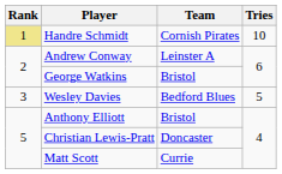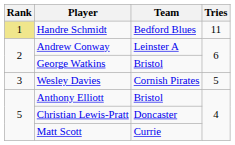 <table class="wikitable">
 <tr>
 <th>Rank</th>
 <th>Player</th>
 <th>Team</th>
 <th>Tries</th>
 </tr>
 <tr>
 <td rowspan=1 align=center style="background: khaki;">1</td>
 <td><a href='#'>Handre Schmidt</a></td>
-<td> <a href='#'>Cornish Pirates</a></td>
-<td rowspan=1 align=center>10</td>
+<td> <a href='#'>Bedford Blues</a></td>
+<td rowspan=1 align=center>11</td>
 </tr>
 <tr>
 <td rowspan=2 align=center>2</td>
 <td><a href='#'>Andrew Conway</a></td>
 <td> <a href='#'>Leinster A</a></td>
 <td rowspan=2 align=center>6</td>
 </tr>
 <tr>
 <td><a href='#'>George Watkins</a></td>
 <td> <a href='#'>Bristol</a></td>
 </tr>
 <tr>
 <td rowspan=1 align=center>3</td>
 <td><a href='#'>Wesley Davies</a></td>
-<td> <a href='#'>Bedford Blues</a></td>
+<td> <a href='#'>Cornish Pirates</a></td>
 <td rowspan=1 align=center>5</td>
 </tr>
 <tr>
 <td rowspan=3 align=center>5</td>
 <td><a href='#'>Anthony Elliott</a></td>
 <td> <a href='#'>Bristol</a></td>
 <td rowspan=3 align=center>4</td>
 </tr>
 <tr>
 <td><a href='#'>Christian Lewis-Pratt</a></td>
 <td> <a href='#'>Doncaster</a></td>
 </tr>
 <tr>
 <td><a href='#'>Matt Scott</a></td>
 <td> <a href='#'>Currie</a></td>
 </tr>
 </table>
